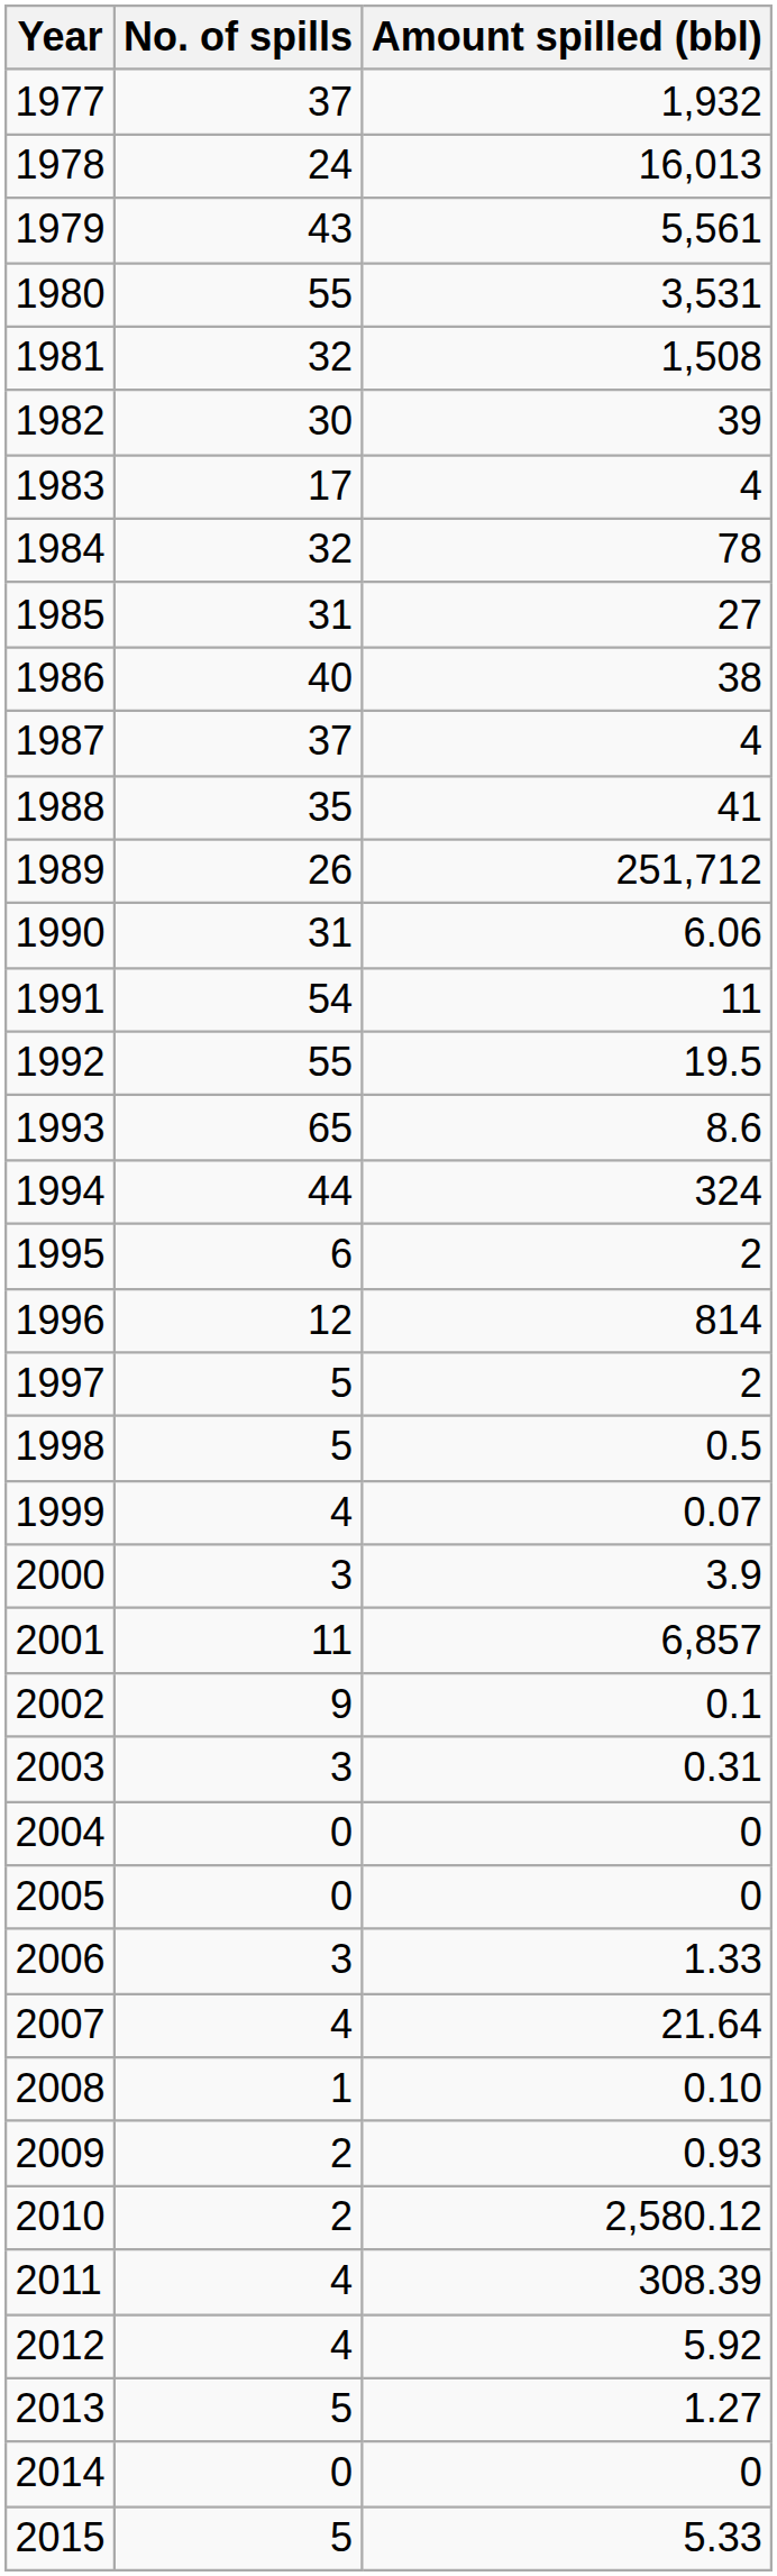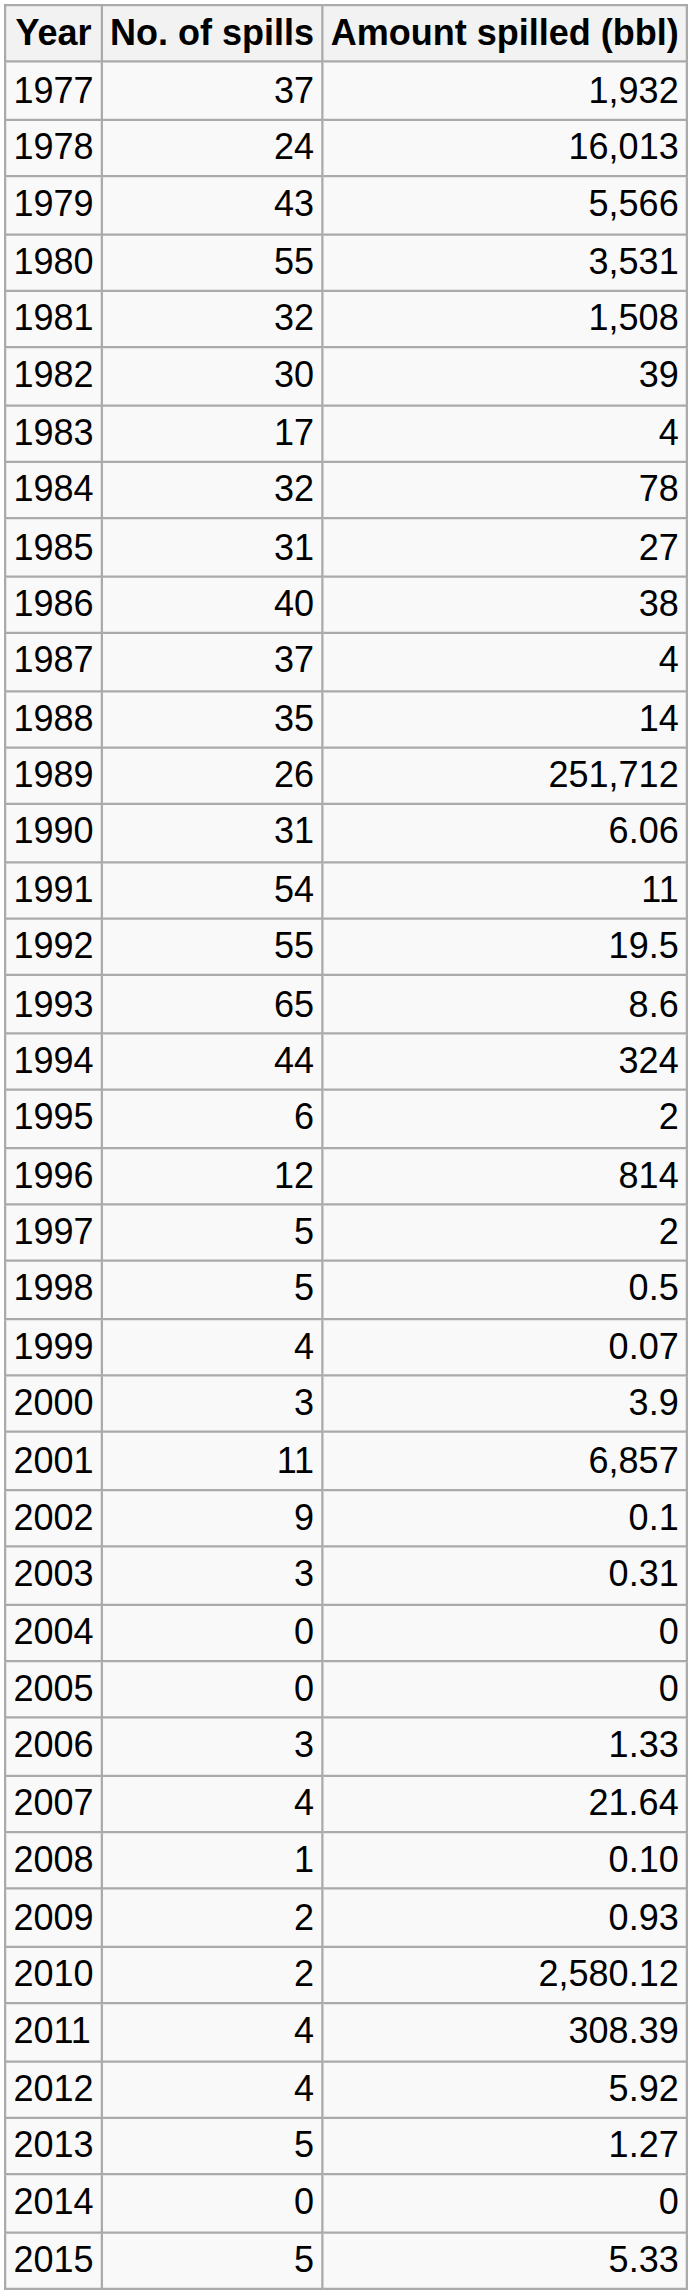 <table class="wikitable collapsible collapsed">
 <tr>
 <th>Year</th>
 <th>No. of spills</th>
 <th>Amount spilled (bbl)</th>
 </tr>
 <tr>
 <td>1977</td>
 <td style="text-align:right;">37</td>
 <td style="text-align:right;">1,932</td>
 </tr>
 <tr>
 <td>1978</td>
 <td style="text-align:right;">24</td>
 <td style="text-align:right;">16,013</td>
 </tr>
 <tr>
 <td>1979</td>
 <td style="text-align:right;">43</td>
-<td style="text-align:right;">5,561</td>
+<td style="text-align:right;">5,566</td>
 </tr>
 <tr>
 <td>1980</td>
 <td style="text-align:right;">55</td>
 <td style="text-align:right;">3,531</td>
 </tr>
 <tr>
 <td>1981</td>
 <td style="text-align:right;">32</td>
 <td style="text-align:right;">1,508</td>
 </tr>
 <tr>
 <td>1982</td>
 <td style="text-align:right;">30</td>
 <td style="text-align:right;">39</td>
 </tr>
 <tr>
 <td>1983</td>
 <td style="text-align:right;">17</td>
 <td style="text-align:right;">4</td>
 </tr>
 <tr>
 <td>1984</td>
 <td style="text-align:right;">32</td>
 <td style="text-align:right;">78</td>
 </tr>
 <tr>
 <td>1985</td>
 <td style="text-align:right;">31</td>
 <td style="text-align:right;">27</td>
 </tr>
 <tr>
 <td>1986</td>
 <td style="text-align:right;">40</td>
 <td style="text-align:right;">38</td>
 </tr>
 <tr>
 <td>1987</td>
 <td style="text-align:right;">37</td>
 <td style="text-align:right;">4</td>
 </tr>
 <tr>
 <td>1988</td>
 <td style="text-align:right;">35</td>
-<td style="text-align:right;">41</td>
+<td style="text-align:right;">14</td>
 </tr>
 <tr>
 <td>1989</td>
 <td style="text-align:right;">26</td>
 <td style="text-align:right;">251,712</td>
 </tr>
 <tr>
 <td>1990</td>
 <td style="text-align:right;">31</td>
 <td style="text-align:right;">6.06</td>
 </tr>
 <tr>
 <td>1991</td>
 <td style="text-align:right;">54</td>
 <td style="text-align:right;">11</td>
 </tr>
 <tr>
 <td>1992</td>
 <td style="text-align:right;">55</td>
 <td style="text-align:right;">19.5</td>
 </tr>
 <tr>
 <td>1993</td>
 <td style="text-align:right;">65</td>
 <td style="text-align:right;">8.6</td>
 </tr>
 <tr>
 <td>1994</td>
 <td style="text-align:right;">44</td>
 <td style="text-align:right;">324</td>
 </tr>
 <tr>
 <td>1995</td>
 <td style="text-align:right;">6</td>
 <td style="text-align:right;">2</td>
 </tr>
 <tr>
 <td>1996</td>
 <td style="text-align:right;">12</td>
 <td style="text-align:right;">814</td>
 </tr>
 <tr>
 <td>1997</td>
 <td style="text-align:right;">5</td>
 <td style="text-align:right;">2</td>
 </tr>
 <tr>
 <td>1998</td>
 <td style="text-align:right;">5</td>
 <td style="text-align:right;">0.5</td>
 </tr>
 <tr>
 <td>1999</td>
 <td style="text-align:right;">4</td>
 <td style="text-align:right;">0.07</td>
 </tr>
 <tr>
 <td>2000</td>
 <td style="text-align:right;">3</td>
 <td style="text-align:right;">3.9</td>
 </tr>
 <tr>
 <td>2001</td>
 <td style="text-align:right;">11</td>
 <td style="text-align:right;">6,857</td>
 </tr>
 <tr>
 <td>2002</td>
 <td style="text-align:right;">9</td>
 <td style="text-align:right;">0.1</td>
 </tr>
 <tr>
 <td>2003</td>
 <td style="text-align:right;">3</td>
 <td style="text-align:right;">0.31</td>
 </tr>
 <tr>
 <td>2004</td>
 <td style="text-align:right;">0</td>
 <td style="text-align:right;">0</td>
 </tr>
 <tr>
 <td>2005</td>
 <td style="text-align:right;">0</td>
 <td style="text-align:right;">0</td>
 </tr>
 <tr>
 <td>2006</td>
 <td style="text-align:right;">3</td>
 <td style="text-align:right;">1.33</td>
 </tr>
 <tr>
 <td>2007</td>
 <td style="text-align:right;">4</td>
 <td style="text-align:right;">21.64</td>
 </tr>
 <tr>
 <td>2008</td>
 <td style="text-align:right;">1</td>
 <td style="text-align:right;">0.10</td>
 </tr>
 <tr>
 <td>2009</td>
 <td style="text-align:right;">2</td>
 <td style="text-align:right;">0.93</td>
 </tr>
 <tr>
 <td>2010</td>
 <td style="text-align:right;">2</td>
 <td style="text-align:right;">2,580.12</td>
 </tr>
 <tr>
 <td>2011</td>
 <td style="text-align:right;">4</td>
 <td style="text-align:right;">308.39</td>
 </tr>
 <tr>
 <td>2012</td>
 <td style="text-align:right;">4</td>
 <td style="text-align:right;">5.92</td>
 </tr>
 <tr>
 <td>2013</td>
 <td style="text-align:right;">5</td>
 <td style="text-align:right;">1.27</td>
 </tr>
 <tr>
 <td>2014</td>
 <td style="text-align:right;">0</td>
 <td style="text-align:right;">0</td>
 </tr>
 <tr>
 <td>2015</td>
 <td style="text-align:right;">5</td>
 <td style="text-align:right;">5.33</td>
 </tr>
 </table>
